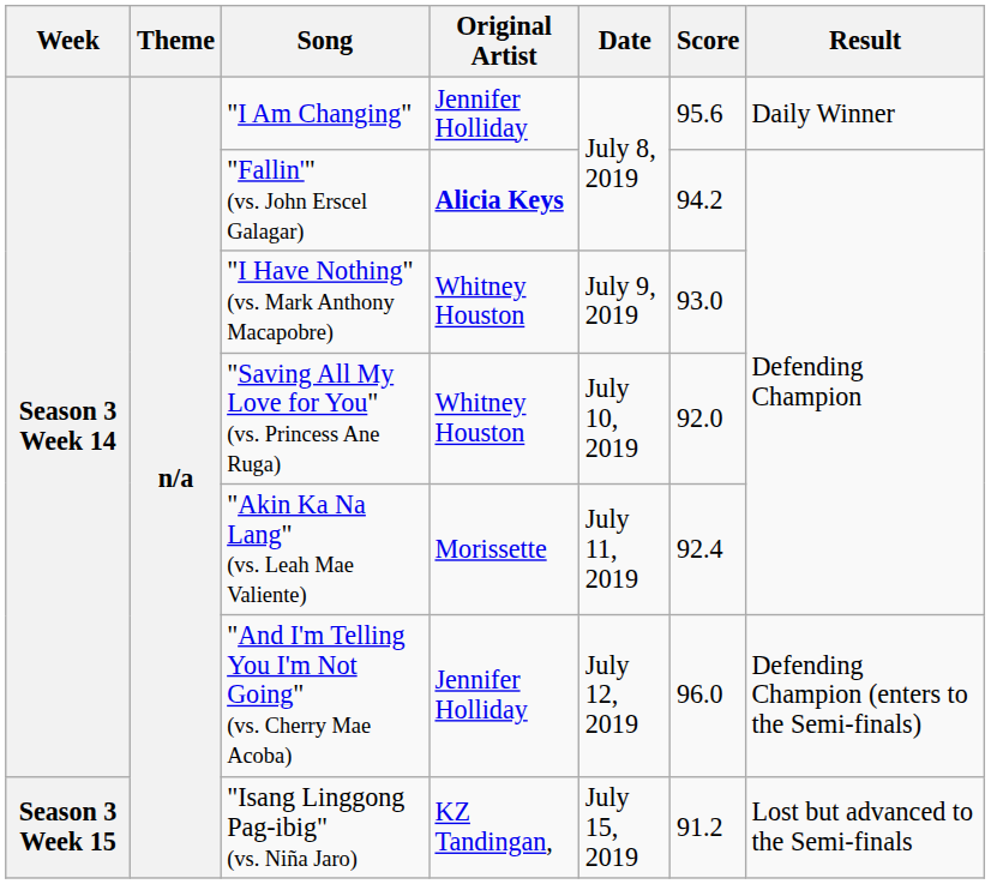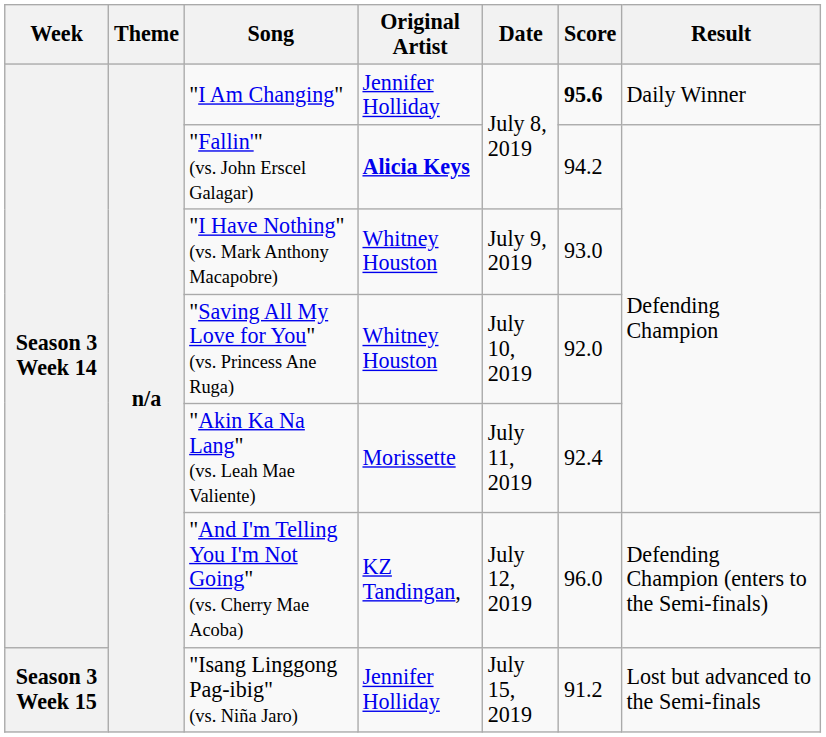 <table class="wikitable sortable" style="width:95%; margin:1em auto;">
 <tr>
 <th scope="col">Week</th>
 <th scope="col">Theme</th>
 <th scope="col">Song</th>
 <th scope="col">Original Artist</th>
 <th scope="col">Date</th>
 <th scope="col">Score</th>
 <th scope="col">Result</th>
 </tr>
 <tr>
 <th scope="row" rowspan="6">Season 3 Week 14</th>
 <th rowspan="8">n/a</th>
 <td>"<a href='#'>I Am Changing</a>"</td>
 <td><a href='#'>Jennifer Holliday</a></td>
 <td rowspan="2">July 8, 2019</td>
-<td>95.6</td>
+<td><strong>95.6</strong></td>
 <td>Daily Winner</td>
 </tr>
 <tr>
 <td>"<a href='#'>Fallin'</a>"<br><small>(vs. John Erscel Galagar)</small></td>
 <td><strong><a href='#'>Alicia Keys</a></strong></td>
 <td>94.2</td>
 <td rowspan ="4">Defending Champion</td>
 </tr>
 <tr>
 <td>"<a href='#'>I Have Nothing</a>"<br><small>(vs. Mark Anthony Macapobre)</small></td>
 <td><a href='#'>Whitney Houston</a></td>
 <td>July 9, 2019</td>
 <td>93.0</td>
 </tr>
 <tr>
 <td>"<a href='#'>Saving All My Love for You</a>"<br><small>(vs. Princess Ane Ruga)</small></td>
 <td><a href='#'>Whitney Houston</a></td>
 <td>July 10, 2019</td>
 <td>92.0</td>
 </tr>
 <tr>
 <td>"<a href='#'>Akin Ka Na Lang</a>"<br><small>(vs. Leah Mae Valiente)</small></td>
 <td><a href='#'>Morissette</a></td>
 <td>July 11, 2019</td>
 <td>92.4</td>
 </tr>
 <tr>
 <td>"<a href='#'>And I'm Telling You I'm Not Going</a>"<br><small>(vs. Cherry Mae Acoba)</small></td>
-<td><a href='#'>Jennifer Holliday</a></td>
+<td><a href='#'>KZ Tandingan</a>,</td>
 <td>July 12, 2019</td>
 <td>96.0</td>
 <td>Defending Champion (enters to the Semi-finals)</td>
 </tr>
 <tr>
 <th scope="row">Season 3 Week 15</th>
 <td>"Isang Linggong Pag-ibig"<br><small>(vs. Niña Jaro)</small></td>
-<td><a href='#'>KZ Tandingan</a>,</td>
+<td><a href='#'>Jennifer Holliday</a></td>
 <td>July 15, 2019</td>
 <td>91.2</td>
 <td>Lost but advanced to the Semi-finals</td>
 </tr>
 </table>
